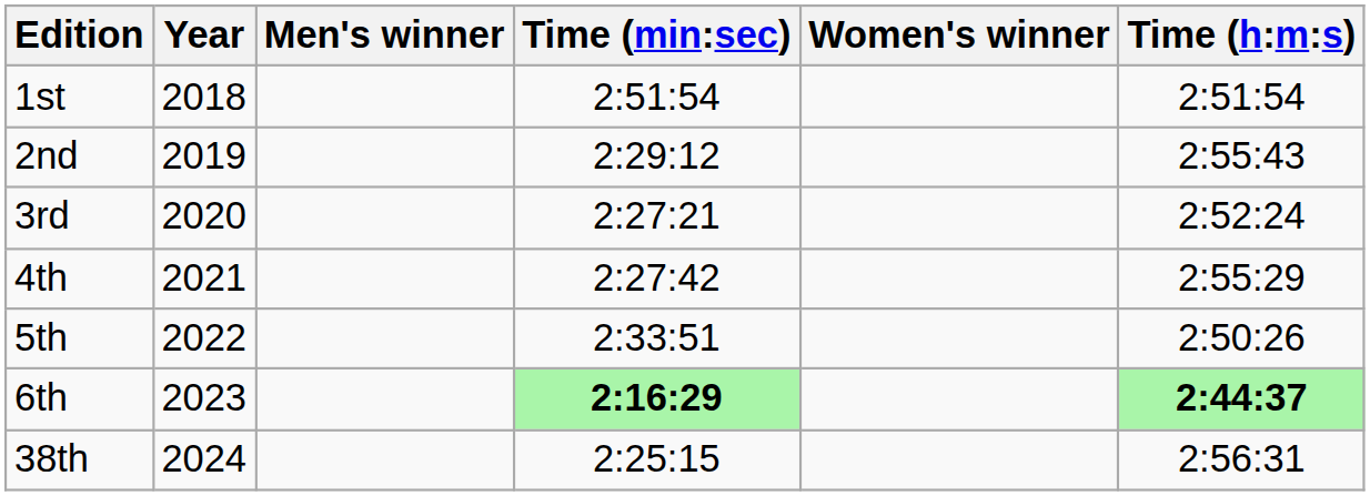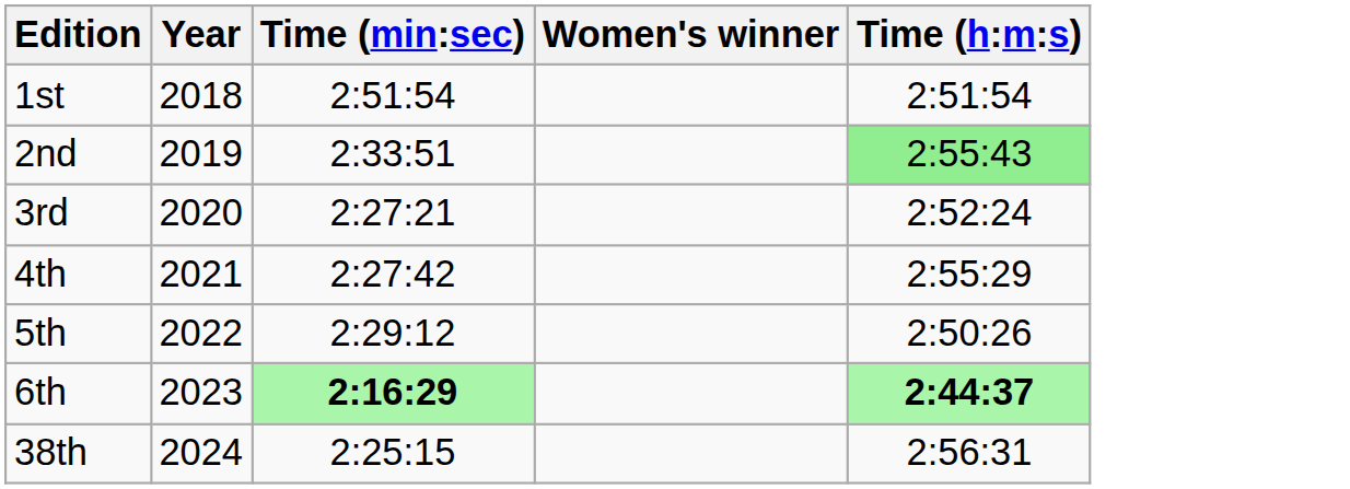 <table class="wikitable">
 <tr>
 <th>Edition</th>
 <th>Year</th>
-<th>Men's winner</th>
 <th>Time (<a href='#'>min</a>:<a href='#'>sec</a>)</th>
 <th>Women's winner</th>
 <th>Time  (<a href='#'>h</a>:<a href='#'>m</a>:<a href='#'>s</a>)</th>
 </tr>
 <tr>
 <td>1st</td>
 <td>2018</td>
-<td></td>
 <td align=center>2:51:54</td>
 <td></td>
 <td align=center>2:51:54</td>
 </tr>
 <tr>
 <td>2nd</td>
 <td>2019</td>
+<td align=center>2:33:51</td>
 <td></td>
-<td align=center>2:29:12</td>
-<td></td>
-<td align=center>2:55:43</td>
+<td align=center style="background: lightgreen;">2:55:43</td>
 </tr>
 <tr>
 <td>3rd</td>
 <td>2020</td>
-<td></td>
 <td align=center>2:27:21</td>
 <td></td>
 <td align=center>2:52:24</td>
 </tr>
 <tr>
 <td>4th</td>
 <td>2021</td>
-<td></td>
 <td align=center>2:27:42</td>
 <td></td>
 <td align=center>2:55:29</td>
 </tr>
 <tr>
 <td>5th</td>
 <td>2022</td>
-<td></td>
-<td align=center>2:33:51</td>
+<td align=center>2:29:12</td>
 <td></td>
 <td align=center>2:50:26</td>
 </tr>
 <tr>
 <td>6th</td>
 <td>2023</td>
-<td></td>
 <td align=center style="background:#A9F5A9"><strong>2:16:29</strong></td>
 <td></td>
 <td align=center style="background:#A9F5A9"><strong>2:44:37</strong></td>
 </tr>
 <tr>
 <td>38th</td>
 <td>2024</td>
-<td></td>
 <td align=center>2:25:15</td>
 <td></td>
 <td align=center>2:56:31</td>
 </tr>
 </table>
